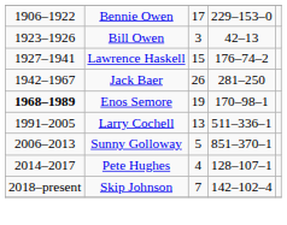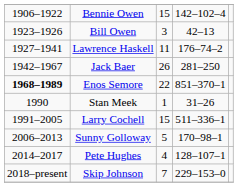 <table class="wikitable sortable" style="text-align:center;">
 <tr>
 </tr>
 <tr>
 <td>1906–1922</td>
 <td><a href='#'>Bennie Owen</a></td>
-<td>17</td>
-<td>229–153–0</td>
+<td>15</td>
+<td>142–102–4</td>
 <td></td>
 </tr>
 <tr>
 <td>1923–1926</td>
 <td><a href='#'>Bill Owen</a></td>
 <td>3</td>
 <td>42–13</td>
 <td></td>
 </tr>
 <tr>
 <td>1927–1941</td>
 <td><a href='#'>Lawrence Haskell</a></td>
-<td>15</td>
+<td>11</td>
 <td>176–74–2</td>
 <td></td>
 </tr>
 <tr>
 <td>1942–1967</td>
 <td><a href='#'>Jack Baer</a></td>
 <td>26</td>
 <td>281–250</td>
 <td></td>
 </tr>
 <tr>
 <td><strong>1968–1989</strong></td>
 <td><a href='#'>Enos Semore</a></td>
-<td>19</td>
-<td>170–98–1</td>
+<td>22</td>
+<td>851–370–1</td>
+<td></td>
+</tr>
+<tr>
+<td>1990</td>
+<td>Stan Meek</td>
+<td>1</td>
+<td>31–26</td>
 <td></td>
 </tr>
 <tr>
 <td>1991–2005</td>
 <td><a href='#'>Larry Cochell</a></td>
-<td>13</td>
+<td>15</td>
 <td>511–336–1</td>
 <td></td>
 </tr>
 <tr>
 <td>2006–2013</td>
 <td><a href='#'>Sunny Golloway</a></td>
 <td>5</td>
-<td>851–370–1</td>
+<td>170–98–1</td>
 <td></td>
 </tr>
 <tr>
 <td>2014–2017</td>
 <td><a href='#'>Pete Hughes</a></td>
 <td>4</td>
 <td>128–107–1</td>
 <td></td>
 </tr>
 <tr>
 <td>2018–present</td>
 <td><a href='#'>Skip Johnson</a></td>
 <td>7</td>
-<td>142–102–4</td>
+<td>229–153–0</td>
 <td></td>
 </tr>
 <tr class="sortbottom">
 </tr>
 </table>
